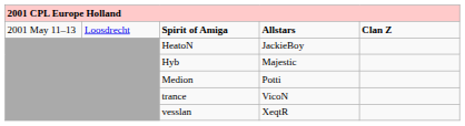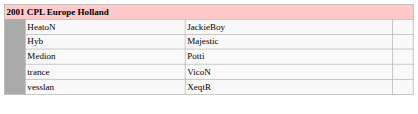 <table class="wikitable collapsible collapsed"  style="font-size:90%; margin:0; width:650px;">
 <tr>
 <th colspan="5" style="background:#ffcaca;text-align:left;">2001 CPL Europe Holland</th>
-</tr>
-<tr>
-<td style="width:17%;">2001 May 11–13</td>
-<td style="width:17%;"> <a href='#'>Loosdrecht</a></td>
-<td style="width:22%;"> <strong>Spirit of Amiga</strong></td>
-<td style="width:22%;"> <strong>Allstars</strong></td>
-<td style="width:22%;"> <strong>Clan Z</strong></td>
 </tr>
 <tr>
 <td colspan="2" rowspan="6" style="background:#aaa;"></td>
 <td> HeatoN</td>
 <td> JackieBoy</td>
 <td> </td>
 </tr>
 <tr>
 <td> Hyb</td>
 <td> Majestic</td>
 <td> </td>
 </tr>
 <tr>
 <td> Medion</td>
 <td> Potti</td>
 <td> </td>
 </tr>
 <tr>
 <td> trance</td>
 <td> VicoN</td>
 <td> </td>
 </tr>
 <tr>
 <td> vesslan</td>
 <td> XeqtR</td>
 <td> </td>
 </tr>
 </table>
